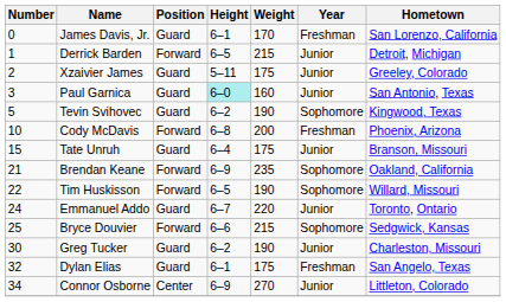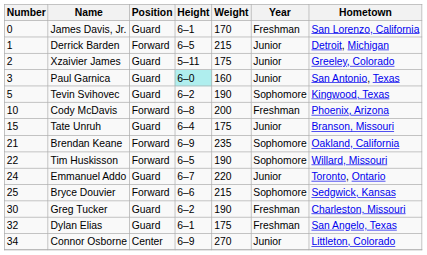 <table class="wikitable" style="font-size: 95%;">
 <tr>
 <th>Number</th>
 <th>Name</th>
 <th>Position</th>
 <th>Height</th>
 <th>Weight</th>
 <th>Year</th>
 <th>Hometown</th>
 </tr>
 <tr>
 <td>0</td>
 <td>James Davis, Jr.</td>
 <td>Guard</td>
 <td>6–1</td>
 <td>170</td>
 <td>Freshman</td>
 <td><a href='#'>San Lorenzo, California</a></td>
 </tr>
 <tr>
 <td>1</td>
 <td>Derrick Barden</td>
 <td>Forward</td>
 <td>6–5</td>
 <td>215</td>
 <td>Junior</td>
 <td><a href='#'>Detroit</a>, <a href='#'>Michigan</a></td>
 </tr>
 <tr>
 <td>2</td>
 <td>Xzaivier James</td>
 <td>Guard</td>
 <td>5–11</td>
 <td>175</td>
 <td>Junior</td>
 <td><a href='#'>Greeley, Colorado</a></td>
 </tr>
 <tr>
 <td>3</td>
 <td>Paul Garnica</td>
 <td>Guard</td>
 <td style="background: paleturquoise;">6–0</td>
 <td>160</td>
 <td>Junior</td>
 <td><a href='#'>San Antonio</a>, <a href='#'>Texas</a></td>
 </tr>
 <tr>
 <td>5</td>
 <td>Tevin Svihovec</td>
 <td>Guard</td>
 <td>6–2</td>
 <td>190</td>
 <td>Sophomore</td>
 <td><a href='#'>Kingwood, Texas</a></td>
 </tr>
 <tr>
 <td>10</td>
 <td>Cody McDavis</td>
 <td>Forward</td>
 <td>6–8</td>
 <td>200</td>
 <td>Freshman</td>
 <td><a href='#'>Phoenix, Arizona</a></td>
 </tr>
 <tr>
 <td>15</td>
 <td>Tate Unruh</td>
 <td>Guard</td>
 <td>6–4</td>
 <td>175</td>
 <td>Junior</td>
 <td><a href='#'>Branson, Missouri</a></td>
 </tr>
 <tr>
 <td>21</td>
 <td>Brendan Keane</td>
 <td>Forward</td>
 <td>6–9</td>
 <td>235</td>
 <td>Sophomore</td>
 <td><a href='#'>Oakland, California</a></td>
 </tr>
 <tr>
 <td>22</td>
 <td>Tim Huskisson</td>
 <td>Forward</td>
 <td>6–5</td>
 <td>190</td>
 <td>Sophomore</td>
 <td><a href='#'>Willard, Missouri</a></td>
 </tr>
 <tr>
 <td>24</td>
 <td>Emmanuel Addo</td>
 <td>Guard</td>
 <td>6–7</td>
 <td>220</td>
 <td>Junior</td>
 <td><a href='#'>Toronto</a>, <a href='#'>Ontario</a></td>
 </tr>
 <tr>
 <td>25</td>
 <td>Bryce Douvier</td>
 <td>Forward</td>
 <td>6–6</td>
 <td>215</td>
 <td>Sophomore</td>
 <td><a href='#'>Sedgwick, Kansas</a></td>
 </tr>
 <tr>
 <td>30</td>
 <td>Greg Tucker</td>
 <td>Guard</td>
 <td>6–2</td>
 <td>190</td>
-<td>Junior</td>
+<td>Freshman</td>
 <td><a href='#'>Charleston, Missouri</a></td>
 </tr>
 <tr>
 <td>32</td>
 <td>Dylan Elias</td>
 <td>Guard</td>
 <td>6–1</td>
 <td>175</td>
 <td>Freshman</td>
 <td><a href='#'>San Angelo, Texas</a></td>
 </tr>
 <tr>
 <td>34</td>
 <td>Connor Osborne</td>
 <td>Center</td>
 <td>6–9</td>
 <td>270</td>
 <td>Junior</td>
 <td><a href='#'>Littleton, Colorado</a></td>
 </tr>
 <tr>
 </tr>
 </table>
